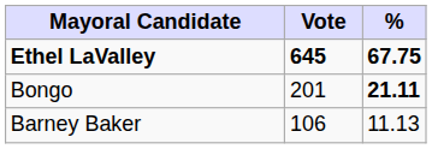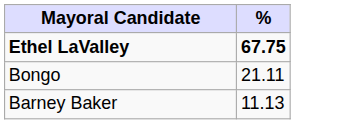 <table class="wikitable">
 <tr>
 <th style="background:#ddf; width:200px;">Mayoral Candidate</th>
-<th style="background:#ddf; width:50px;">Vote</th>
 <th style="background:#ddf; width:30px;">%</th>
 </tr>
 <tr>
 <td><strong>Ethel LaValley</strong></td>
-<td><strong>645</strong></td>
 <td><strong>67.75</strong></td>
 </tr>
 <tr>
 <td>Bongo</td>
-<td>201</td>
-<td><strong>21.11</strong></td>
+<td>21.11</td>
 </tr>
 <tr>
 <td>Barney Baker</td>
-<td>106</td>
 <td>11.13</td>
 </tr>
 </table>
